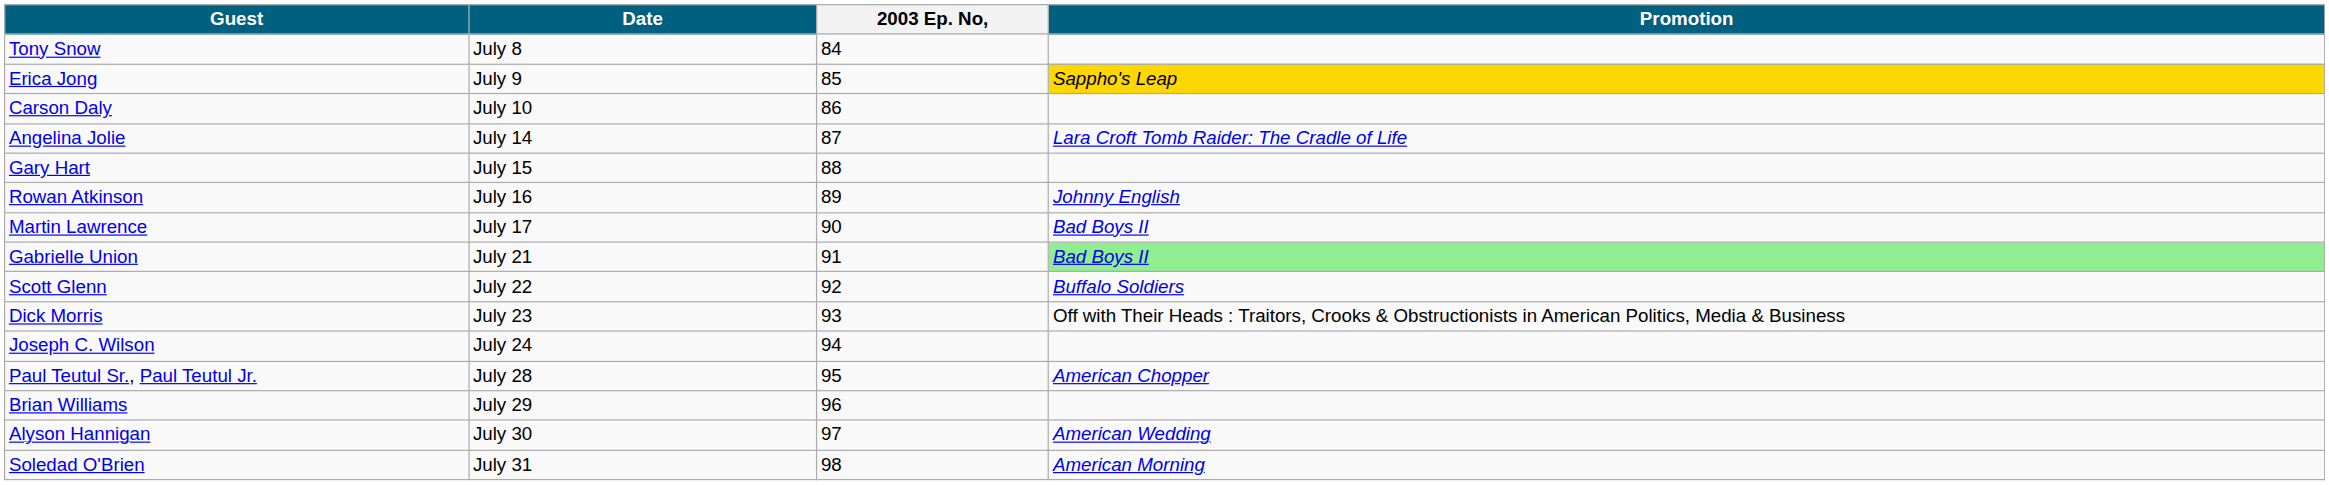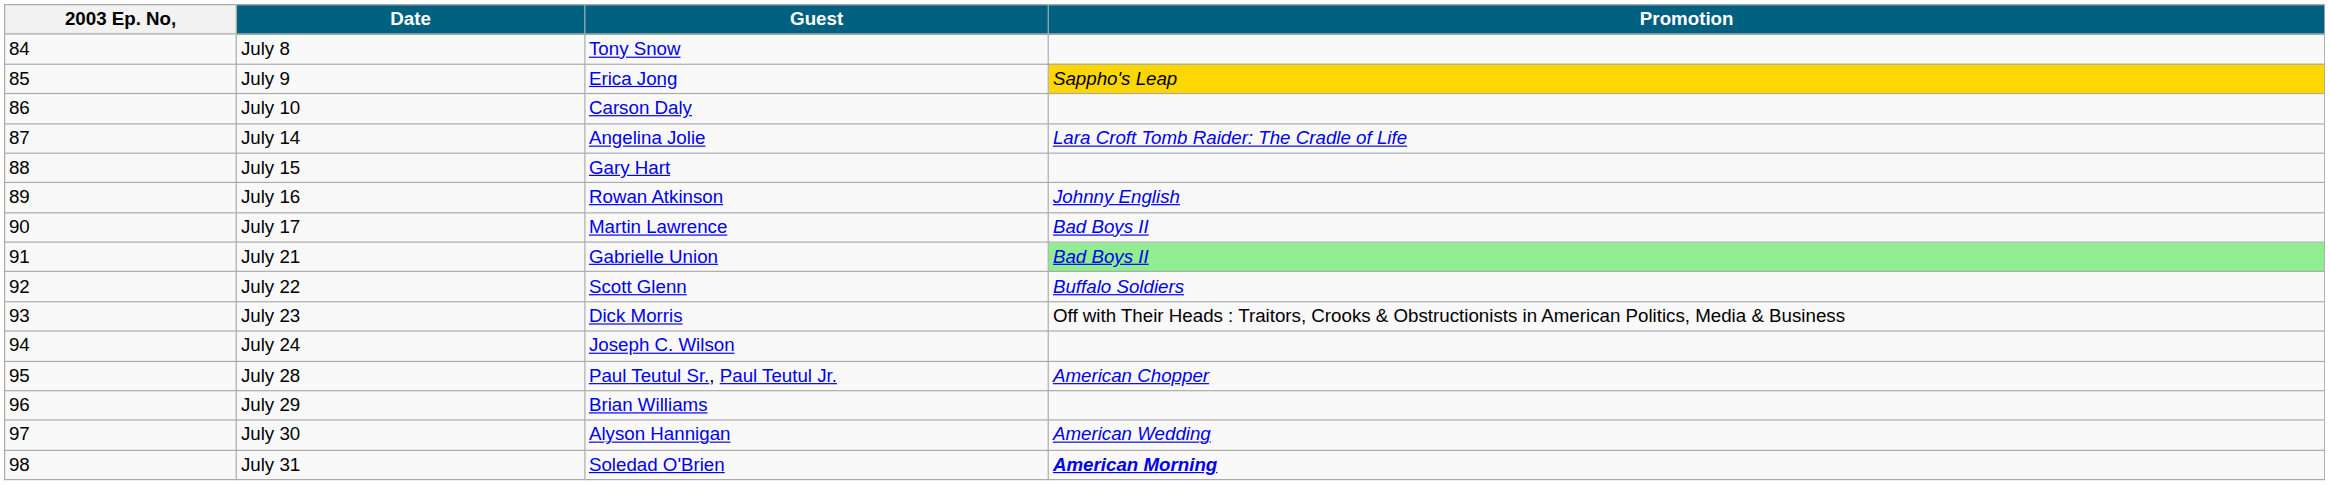 <table class="wikitable" width="100%">
 <tr bgcolor="#CCCCCC">
+<th>2003 Ep. No,</th>
+<th width="15%" style="background:#006080; color:#FFFFFF">Date</th>
 <th width="20%" style="background:#006080; color:#FFFFFF">Guest</th>
-<th width="15%" style="background:#006080; color:#FFFFFF">Date</th>
-<th>2003 Ep. No,</th>
 <th width="55%" style="background:#006080; color:#FFFFFF">Promotion</th>
 </tr>
 <tr>
+<td>84</td>
+<td>July 8</td>
 <td><a href='#'>Tony Snow</a></td>
-<td>July 8</td>
-<td>84</td>
 <td></td>
 </tr>
 <tr>
+<td>85</td>
+<td>July 9</td>
 <td><a href='#'>Erica Jong</a></td>
-<td>July 9</td>
-<td>85</td>
 <td style="background: gold;"><em>Sappho's Leap</em></td>
 </tr>
 <tr>
+<td>86</td>
+<td>July 10</td>
 <td><a href='#'>Carson Daly</a></td>
-<td>July 10</td>
-<td>86</td>
 <td></td>
 </tr>
 <tr>
+<td>87</td>
+<td>July 14</td>
 <td><a href='#'>Angelina Jolie</a></td>
-<td>July 14</td>
-<td>87</td>
 <td><em><a href='#'>Lara Croft Tomb Raider: The Cradle of Life</a></em></td>
 </tr>
 <tr>
+<td>88</td>
+<td>July 15</td>
 <td><a href='#'>Gary Hart</a></td>
-<td>July 15</td>
-<td>88</td>
 <td></td>
 </tr>
 <tr>
+<td>89</td>
+<td>July 16</td>
 <td><a href='#'>Rowan Atkinson</a></td>
-<td>July 16</td>
-<td>89</td>
 <td><em><a href='#'>Johnny English</a></em></td>
 </tr>
 <tr>
+<td>90</td>
+<td>July 17</td>
 <td><a href='#'>Martin Lawrence</a></td>
-<td>July 17</td>
-<td>90</td>
 <td><em><a href='#'>Bad Boys II</a></em></td>
 </tr>
 <tr>
+<td>91</td>
+<td>July 21</td>
 <td><a href='#'>Gabrielle Union</a></td>
-<td>July 21</td>
-<td>91</td>
 <td style="background: lightgreen;"><em><a href='#'>Bad Boys II</a></em></td>
 </tr>
 <tr>
+<td>92</td>
+<td>July 22</td>
 <td><a href='#'>Scott Glenn</a></td>
-<td>July 22</td>
-<td>92</td>
 <td><em><a href='#'>Buffalo Soldiers</a></em></td>
 </tr>
 <tr>
+<td>93</td>
+<td>July 23</td>
 <td><a href='#'>Dick Morris</a></td>
-<td>July 23</td>
-<td>93</td>
 <td>Off with Their Heads : Traitors, Crooks & Obstructionists in American Politics, Media & Business</td>
 </tr>
 <tr>
+<td>94</td>
+<td>July 24</td>
 <td><a href='#'>Joseph C. Wilson</a></td>
-<td>July 24</td>
-<td>94</td>
 <td></td>
 </tr>
 <tr>
+<td>95</td>
+<td>July 28</td>
 <td><a href='#'>Paul Teutul Sr.</a>, <a href='#'>Paul Teutul Jr.</a></td>
-<td>July 28</td>
-<td>95</td>
 <td><em><a href='#'>American Chopper</a></em></td>
 </tr>
 <tr>
+<td>96</td>
+<td>July 29</td>
 <td><a href='#'>Brian Williams</a></td>
-<td>July 29</td>
-<td>96</td>
 <td></td>
 </tr>
 <tr>
+<td>97</td>
+<td>July 30</td>
 <td><a href='#'>Alyson Hannigan</a></td>
-<td>July 30</td>
-<td>97</td>
 <td><em><a href='#'>American Wedding</a></em></td>
 </tr>
 <tr>
+<td>98</td>
+<td>July 31</td>
 <td><a href='#'>Soledad O'Brien</a></td>
-<td>July 31</td>
-<td>98</td>
-<td><em><a href='#'>American Morning</a></em></td>
+<td><strong><em><a href='#'>American Morning</a></em></strong></td>
 </tr>
 </table>
